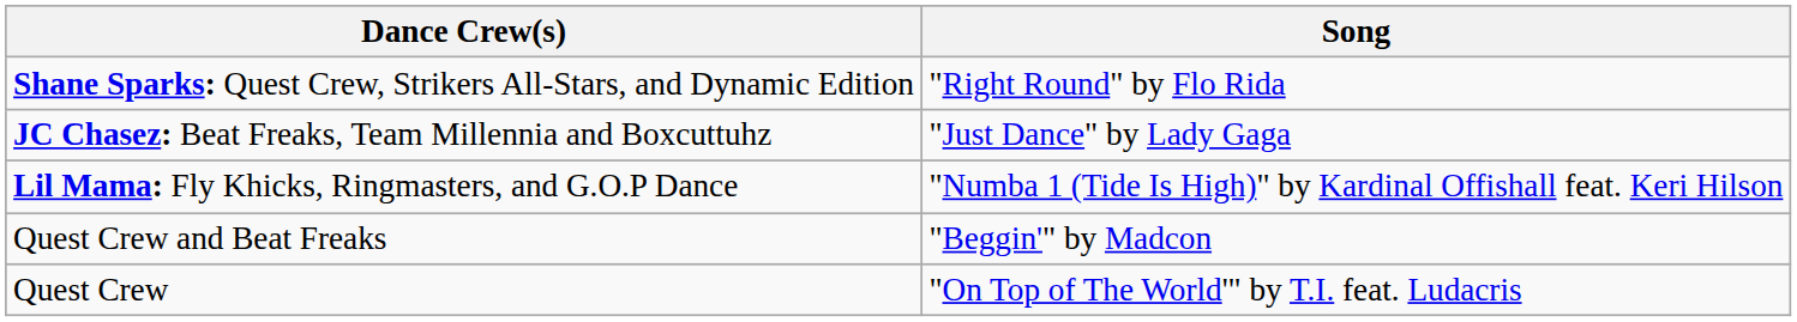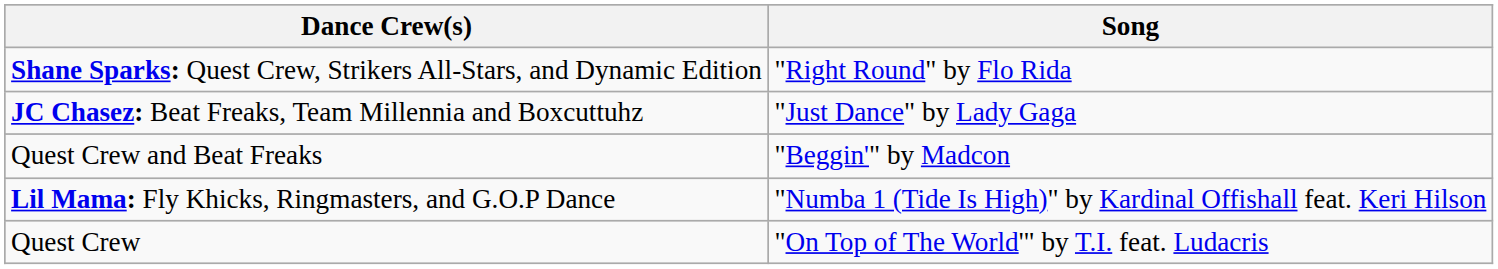 <table class="wikitable">
 <tr>
 <th>Dance Crew(s)</th>
 <th>Song</th>
 </tr>
 <tr>
 <td><strong><a href='#'>Shane Sparks</a>:</strong> Quest Crew, Strikers All-Stars, and Dynamic Edition</td>
 <td>"<a href='#'>Right Round</a>" by <a href='#'>Flo Rida</a></td>
 </tr>
 <tr>
 <td><strong><a href='#'>JC Chasez</a>:</strong> Beat Freaks, Team Millennia and Boxcuttuhz</td>
 <td>"<a href='#'>Just Dance</a>" by <a href='#'>Lady Gaga</a></td>
 </tr>
 <tr>
+<td>Quest Crew and Beat Freaks</td>
+<td>"<a href='#'>Beggin'</a>" by <a href='#'>Madcon</a></td>
+</tr>
+<tr>
 <td><strong><a href='#'>Lil Mama</a>:</strong> Fly Khicks, Ringmasters, and G.O.P Dance</td>
 <td>"<a href='#'>Numba 1 (Tide Is High)</a>" by <a href='#'>Kardinal Offishall</a> feat. <a href='#'>Keri Hilson</a></td>
-</tr>
-<tr>
-<td>Quest Crew and Beat Freaks</td>
-<td>"<a href='#'>Beggin'</a>" by <a href='#'>Madcon</a></td>
 </tr>
 <tr>
 <td>Quest Crew</td>
 <td>"<a href='#'>On Top of The World</a>'" by <a href='#'>T.I.</a> feat. <a href='#'>Ludacris</a></td>
 </tr>
 </table>
